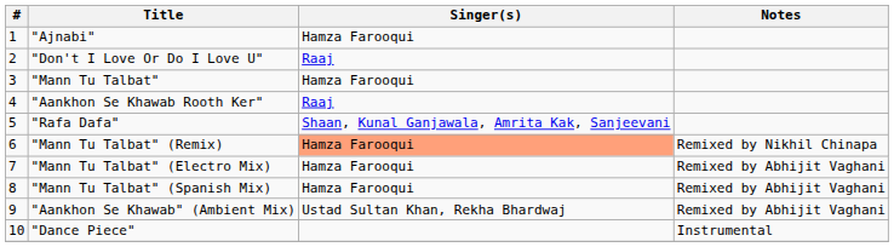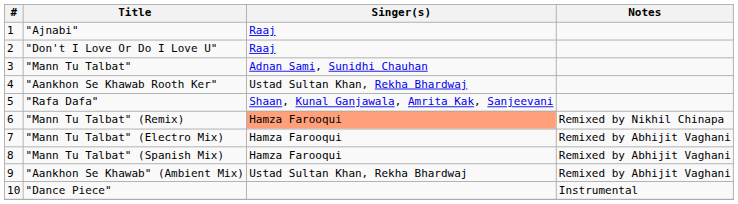 <table class="wikitable" style="font-size:95%;">
 <tr>
 <th>#</th>
 <th>Title</th>
 <th>Singer(s)</th>
 <th>Notes</th>
 </tr>
 <tr>
 <td>1</td>
 <td>"Ajnabi"</td>
-<td>Hamza Farooqui</td>
+<td><a href='#'>Raaj</a></td>
 <td></td>
 </tr>
 <tr>
 <td>2</td>
 <td>"Don't I Love Or Do I Love U"</td>
 <td><a href='#'>Raaj</a></td>
 <td></td>
 </tr>
 <tr>
 <td>3</td>
 <td>"Mann Tu Talbat"</td>
-<td>Hamza Farooqui</td>
+<td><a href='#'>Adnan Sami</a>, <a href='#'>Sunidhi Chauhan</a></td>
 <td></td>
 </tr>
 <tr>
 <td>4</td>
 <td>"Aankhon Se Khawab Rooth Ker"</td>
-<td><a href='#'>Raaj</a></td>
+<td>Ustad Sultan Khan, <a href='#'>Rekha Bhardwaj</a></td>
 <td></td>
 </tr>
 <tr>
 <td>5</td>
 <td>"Rafa Dafa"</td>
 <td><a href='#'>Shaan</a>, <a href='#'>Kunal Ganjawala</a>, <a href='#'>Amrita Kak</a>, <a href='#'>Sanjeevani</a></td>
 <td></td>
 </tr>
 <tr>
 <td>6</td>
 <td>"Mann Tu Talbat" (Remix)</td>
 <td style="background: lightsalmon;">Hamza Farooqui</td>
 <td>Remixed by Nikhil Chinapa</td>
 </tr>
 <tr>
 <td>7</td>
 <td>"Mann Tu Talbat" (Electro Mix)</td>
 <td>Hamza Farooqui</td>
 <td>Remixed by Abhijit Vaghani</td>
 </tr>
 <tr>
 <td>8</td>
 <td>"Mann Tu Talbat" (Spanish Mix)</td>
 <td>Hamza Farooqui</td>
 <td>Remixed by Abhijit Vaghani</td>
 </tr>
 <tr>
 <td>9</td>
 <td>"Aankhon Se Khawab" (Ambient Mix)</td>
 <td>Ustad Sultan Khan, Rekha Bhardwaj</td>
 <td>Remixed by Abhijit Vaghani</td>
 </tr>
 <tr>
 <td>10</td>
 <td>"Dance Piece"</td>
 <td></td>
 <td>Instrumental</td>
 </tr>
 <tr>
 </tr>
 </table>
